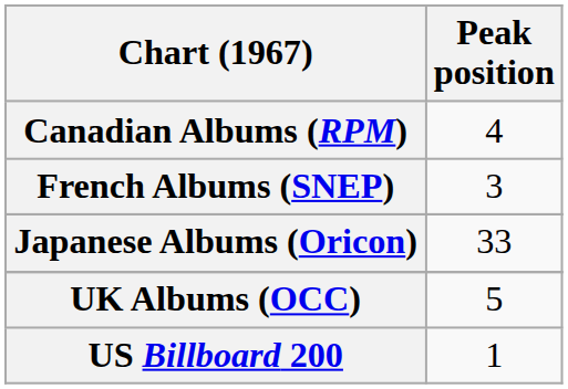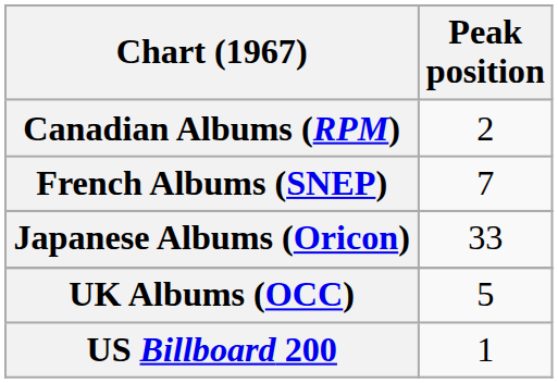 <table class="wikitable sortable plainrowheaders" style="text-align:center;">
 <tr>
 <th scope="col">Chart (1967)</th>
 <th scope="col">Peak<br> position</th>
 </tr>
 <tr>
 <th scope="row">Canadian Albums (<em><a href='#'>RPM</a></em>)</th>
-<td>4</td>
+<td>2</td>
 </tr>
 <tr>
 <th scope="row">French Albums (<a href='#'>SNEP</a>)</th>
-<td>3</td>
+<td>7</td>
 </tr>
 <tr>
 </tr>
 <tr>
 <th scope="row">Japanese Albums (<a href='#'>Oricon</a>)</th>
 <td>33</td>
 </tr>
 <tr>
 </tr>
 <tr>
 <th scope="row">UK Albums (<a href='#'>OCC</a>)</th>
 <td>5</td>
 </tr>
 <tr>
 <th scope="row">US <a href='#'><em>Billboard</em> 200</a></th>
 <td>1</td>
 </tr>
 </table>
